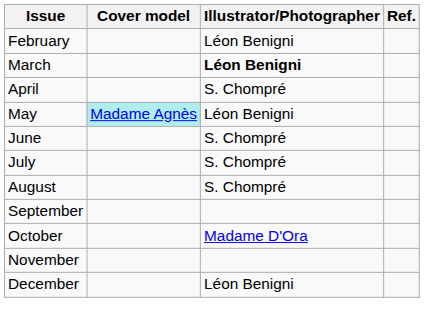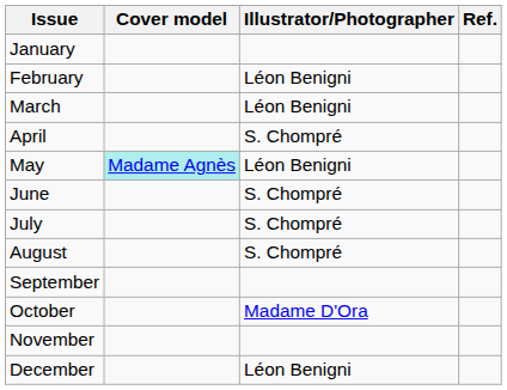 <table class="wikitable">
 <tr>
 <th>Issue</th>
 <th>Cover model</th>
 <th>Illustrator/Photographer</th>
 <th>Ref.</th>
+</tr>
+<tr>
+<td>January</td>
+<td></td>
+<td></td>
+<td></td>
 </tr>
 <tr>
 <td>February</td>
 <td></td>
 <td>Léon Benigni</td>
 <td></td>
 </tr>
 <tr>
 <td>March</td>
 <td></td>
-<td><strong>Léon Benigni</strong></td>
+<td>Léon Benigni</td>
 <td></td>
 </tr>
 <tr>
 <td>April</td>
 <td></td>
 <td>S. Chompré</td>
 <td></td>
 </tr>
 <tr>
 <td>May</td>
 <td style="background: paleturquoise;"><a href='#'>Madame Agnès</a></td>
 <td>Léon Benigni</td>
 <td></td>
 </tr>
 <tr>
 <td>June</td>
 <td></td>
 <td>S. Chompré</td>
 <td></td>
 </tr>
 <tr>
 <td>July</td>
 <td></td>
 <td>S. Chompré</td>
 <td></td>
 </tr>
 <tr>
 <td>August</td>
 <td></td>
 <td>S. Chompré</td>
 <td></td>
 </tr>
 <tr>
 <td>September</td>
 <td></td>
 <td></td>
 <td></td>
 </tr>
 <tr>
 <td>October</td>
 <td></td>
 <td><a href='#'>Madame D'Ora</a></td>
 <td></td>
 </tr>
 <tr>
 <td>November</td>
 <td></td>
 <td></td>
 <td></td>
 </tr>
 <tr>
 <td>December</td>
 <td></td>
 <td>Léon Benigni</td>
 <td></td>
 </tr>
 </table>
